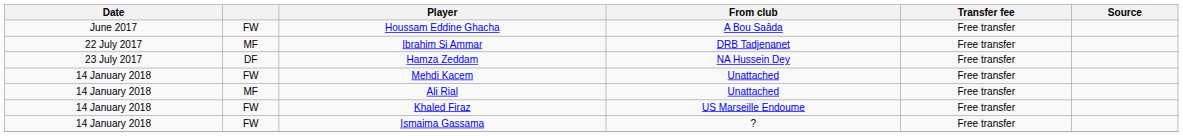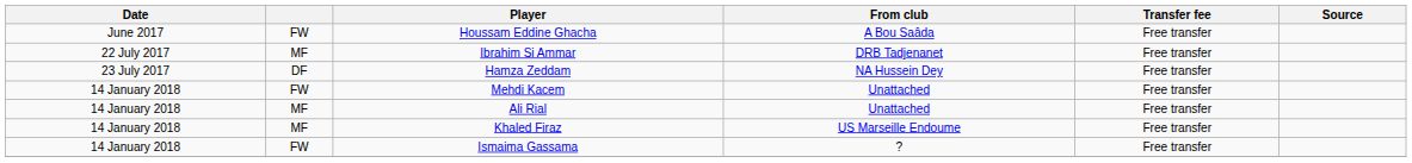 <table class="wikitable sortable" style="width:80%; text-align:center; font-size:85%; text-align:centre;">
 <tr>
 <th>Date</th>
 <th></th>
 <th>Player</th>
 <th>From club</th>
 <th>Transfer fee</th>
 <th>Source</th>
 </tr>
 <tr>
 <td>June 2017</td>
 <td>FW</td>
 <td> <a href='#'>Houssam Eddine Ghacha</a></td>
 <td><a href='#'>A Bou Saâda</a></td>
 <td>Free transfer</td>
 <td></td>
 </tr>
 <tr>
 <td>22 July 2017</td>
 <td>MF</td>
 <td> <a href='#'>Ibrahim Si Ammar</a></td>
 <td><a href='#'>DRB Tadjenanet</a></td>
 <td>Free transfer</td>
 <td></td>
 </tr>
 <tr>
 <td>23 July 2017</td>
 <td>DF</td>
 <td> <a href='#'>Hamza Zeddam</a></td>
 <td><a href='#'>NA Hussein Dey</a></td>
 <td>Free transfer</td>
 <td></td>
 </tr>
 <tr>
 <td>14 January 2018</td>
 <td>FW</td>
 <td> <a href='#'>Mehdi Kacem</a></td>
 <td><a href='#'>Unattached</a></td>
 <td>Free transfer</td>
 <td></td>
 </tr>
 <tr>
 <td>14 January 2018</td>
 <td>MF</td>
 <td> <a href='#'>Ali Rial</a></td>
 <td><a href='#'>Unattached</a></td>
 <td>Free transfer</td>
 <td></td>
 </tr>
 <tr>
 <td>14 January 2018</td>
-<td>FW</td>
+<td>MF</td>
 <td> <a href='#'>Khaled Firaz</a></td>
 <td> <a href='#'>US Marseille Endoume</a></td>
 <td>Free transfer</td>
 <td></td>
 </tr>
 <tr>
 <td>14 January 2018</td>
 <td>FW</td>
 <td> <a href='#'>Ismaima Gassama</a></td>
 <td>?</td>
 <td>Free transfer</td>
 <td></td>
 </tr>
 <tr>
 </tr>
 </table>
